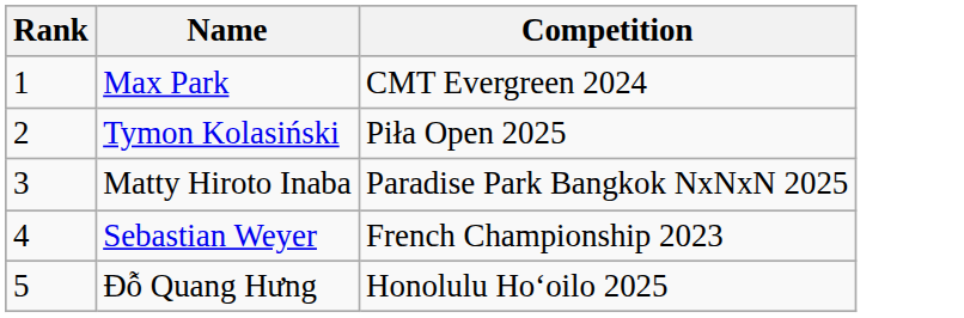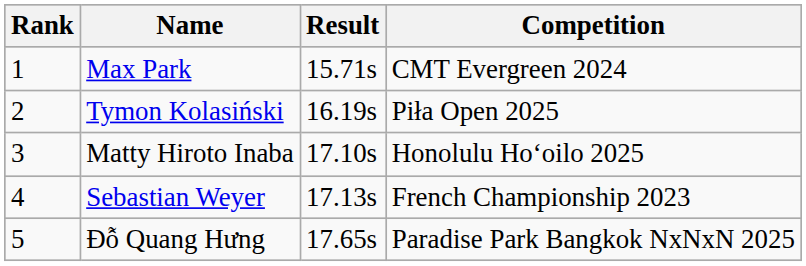 <table class="wikitable">
 <tr>
 <th>Rank</th>
 <th>Name</th>
+<th>Result</th>
 <th>Competition</th>
 </tr>
 <tr>
 <td>1</td>
 <td> <a href='#'>Max Park</a></td>
+<td>15.71s</td>
 <td> CMT Evergreen 2024</td>
 </tr>
 <tr>
 <td>2</td>
 <td> <a href='#'>Tymon Kolasiński</a></td>
+<td>16.19s</td>
 <td> Piła Open 2025</td>
 </tr>
 <tr>
 <td>3</td>
 <td> Matty Hiroto Inaba</td>
-<td> Paradise Park Bangkok NxNxN 2025</td>
+<td>17.10s</td>
+<td> Honolulu Hoʻoilo 2025</td>
 </tr>
 <tr>
 <td>4</td>
 <td> <a href='#'>Sebastian Weyer</a></td>
+<td>17.13s</td>
 <td> French Championship 2023</td>
 </tr>
 <tr>
 <td>5</td>
 <td> Đỗ Quang Hưng</td>
-<td> Honolulu Hoʻoilo 2025</td>
+<td>17.65s</td>
+<td> Paradise Park Bangkok NxNxN 2025</td>
 </tr>
 </table>
